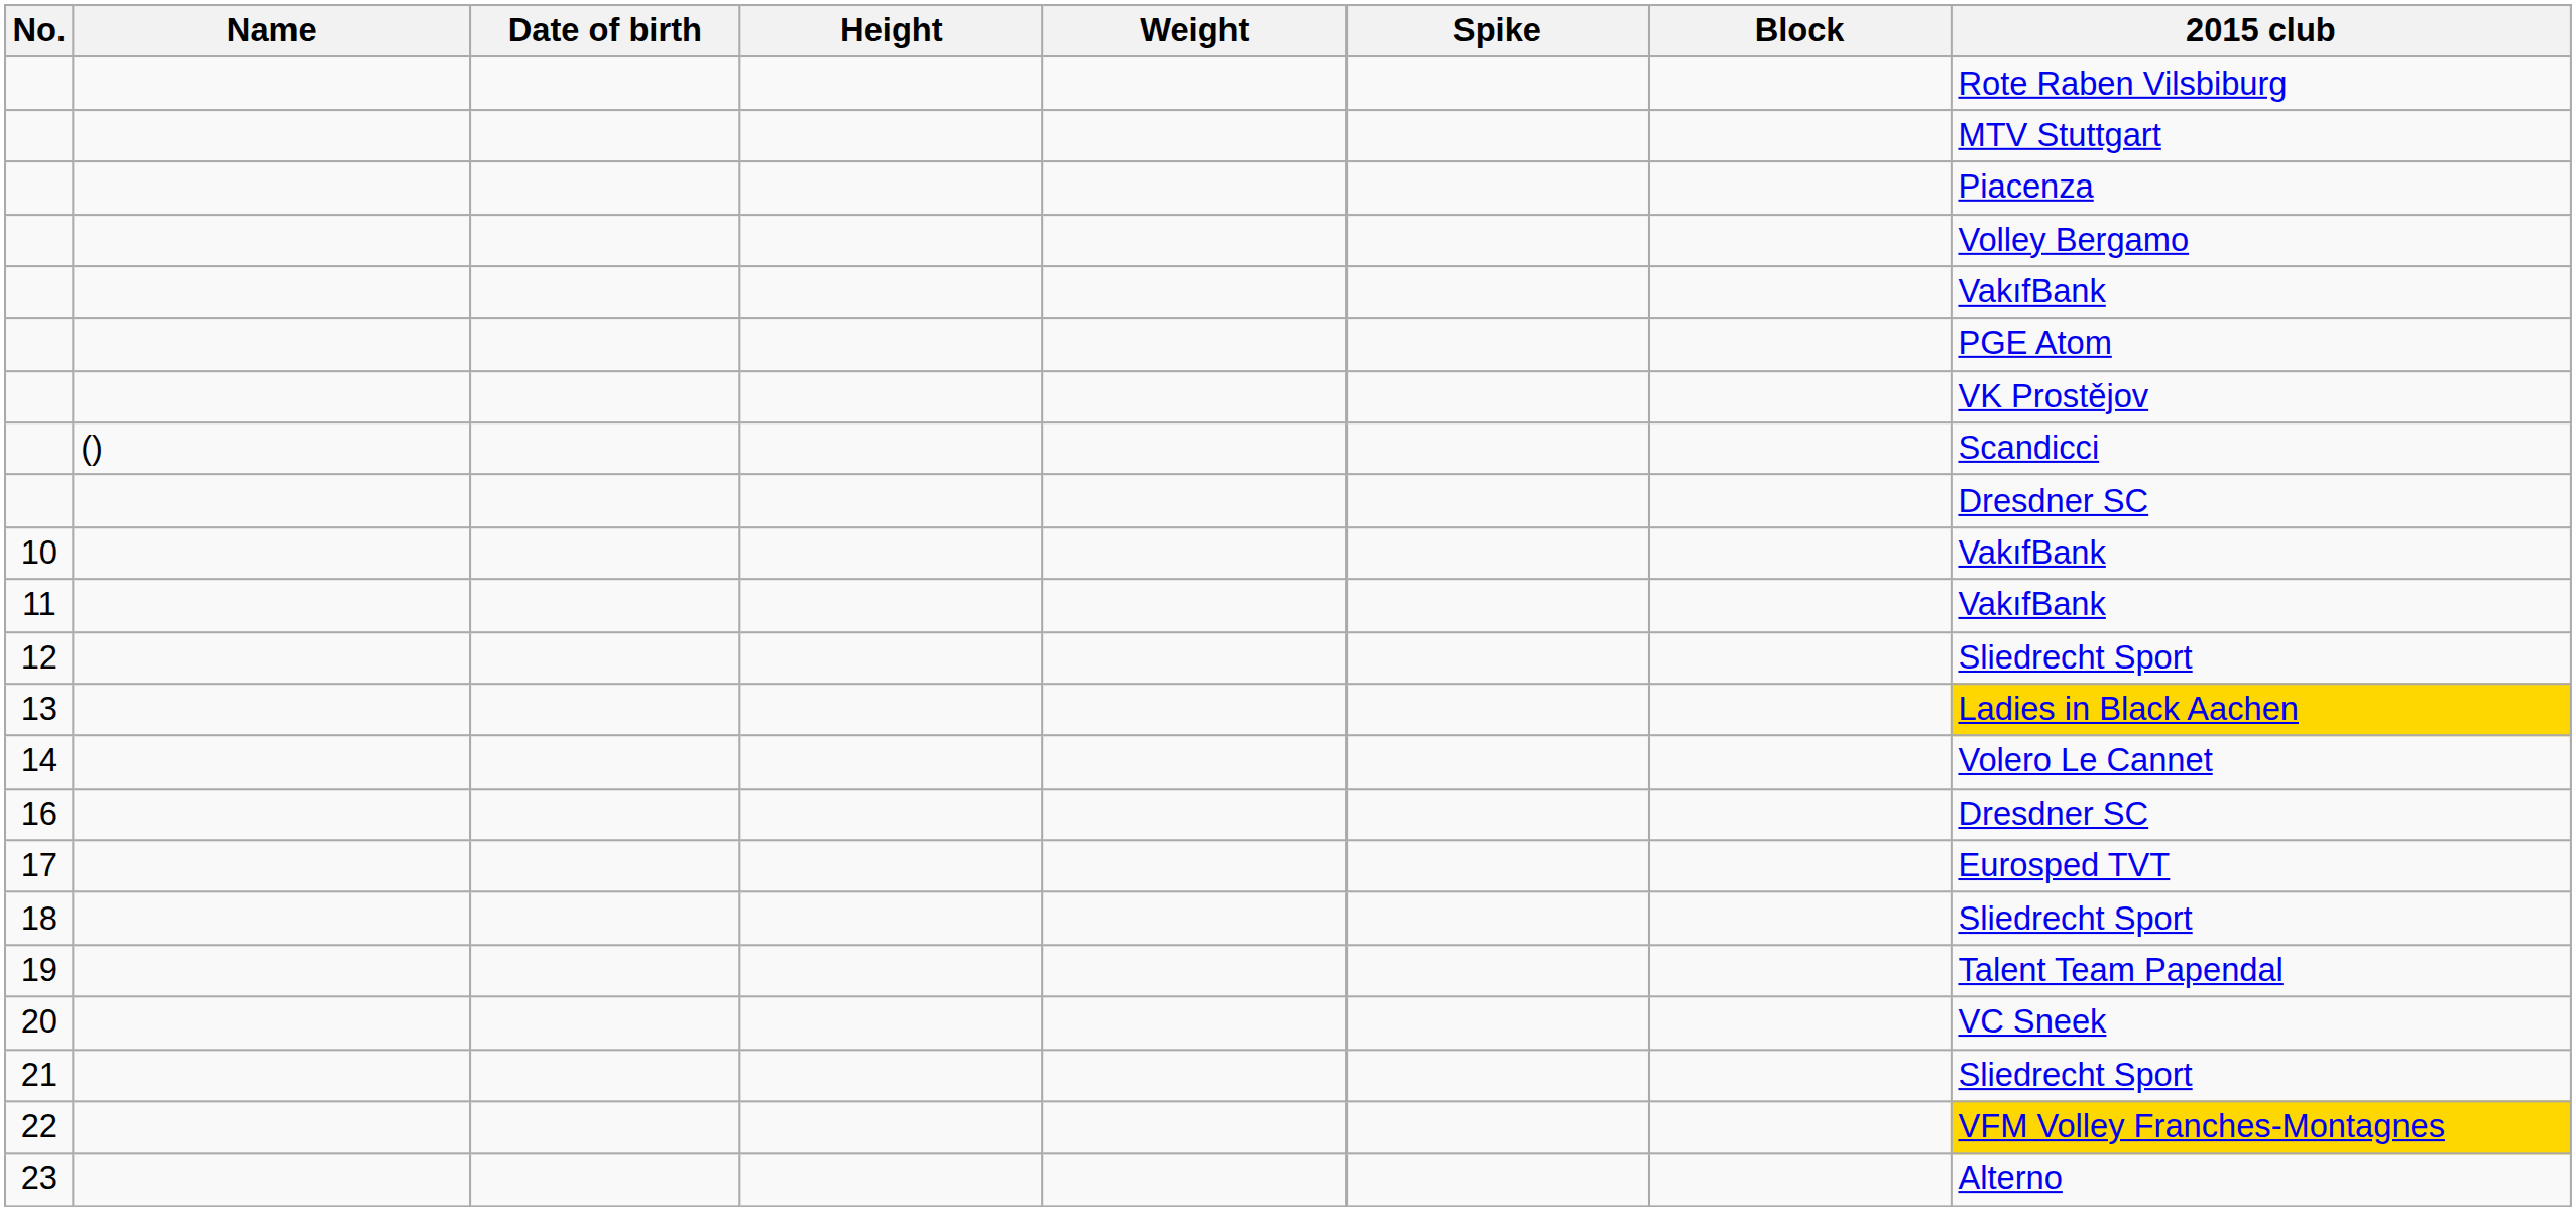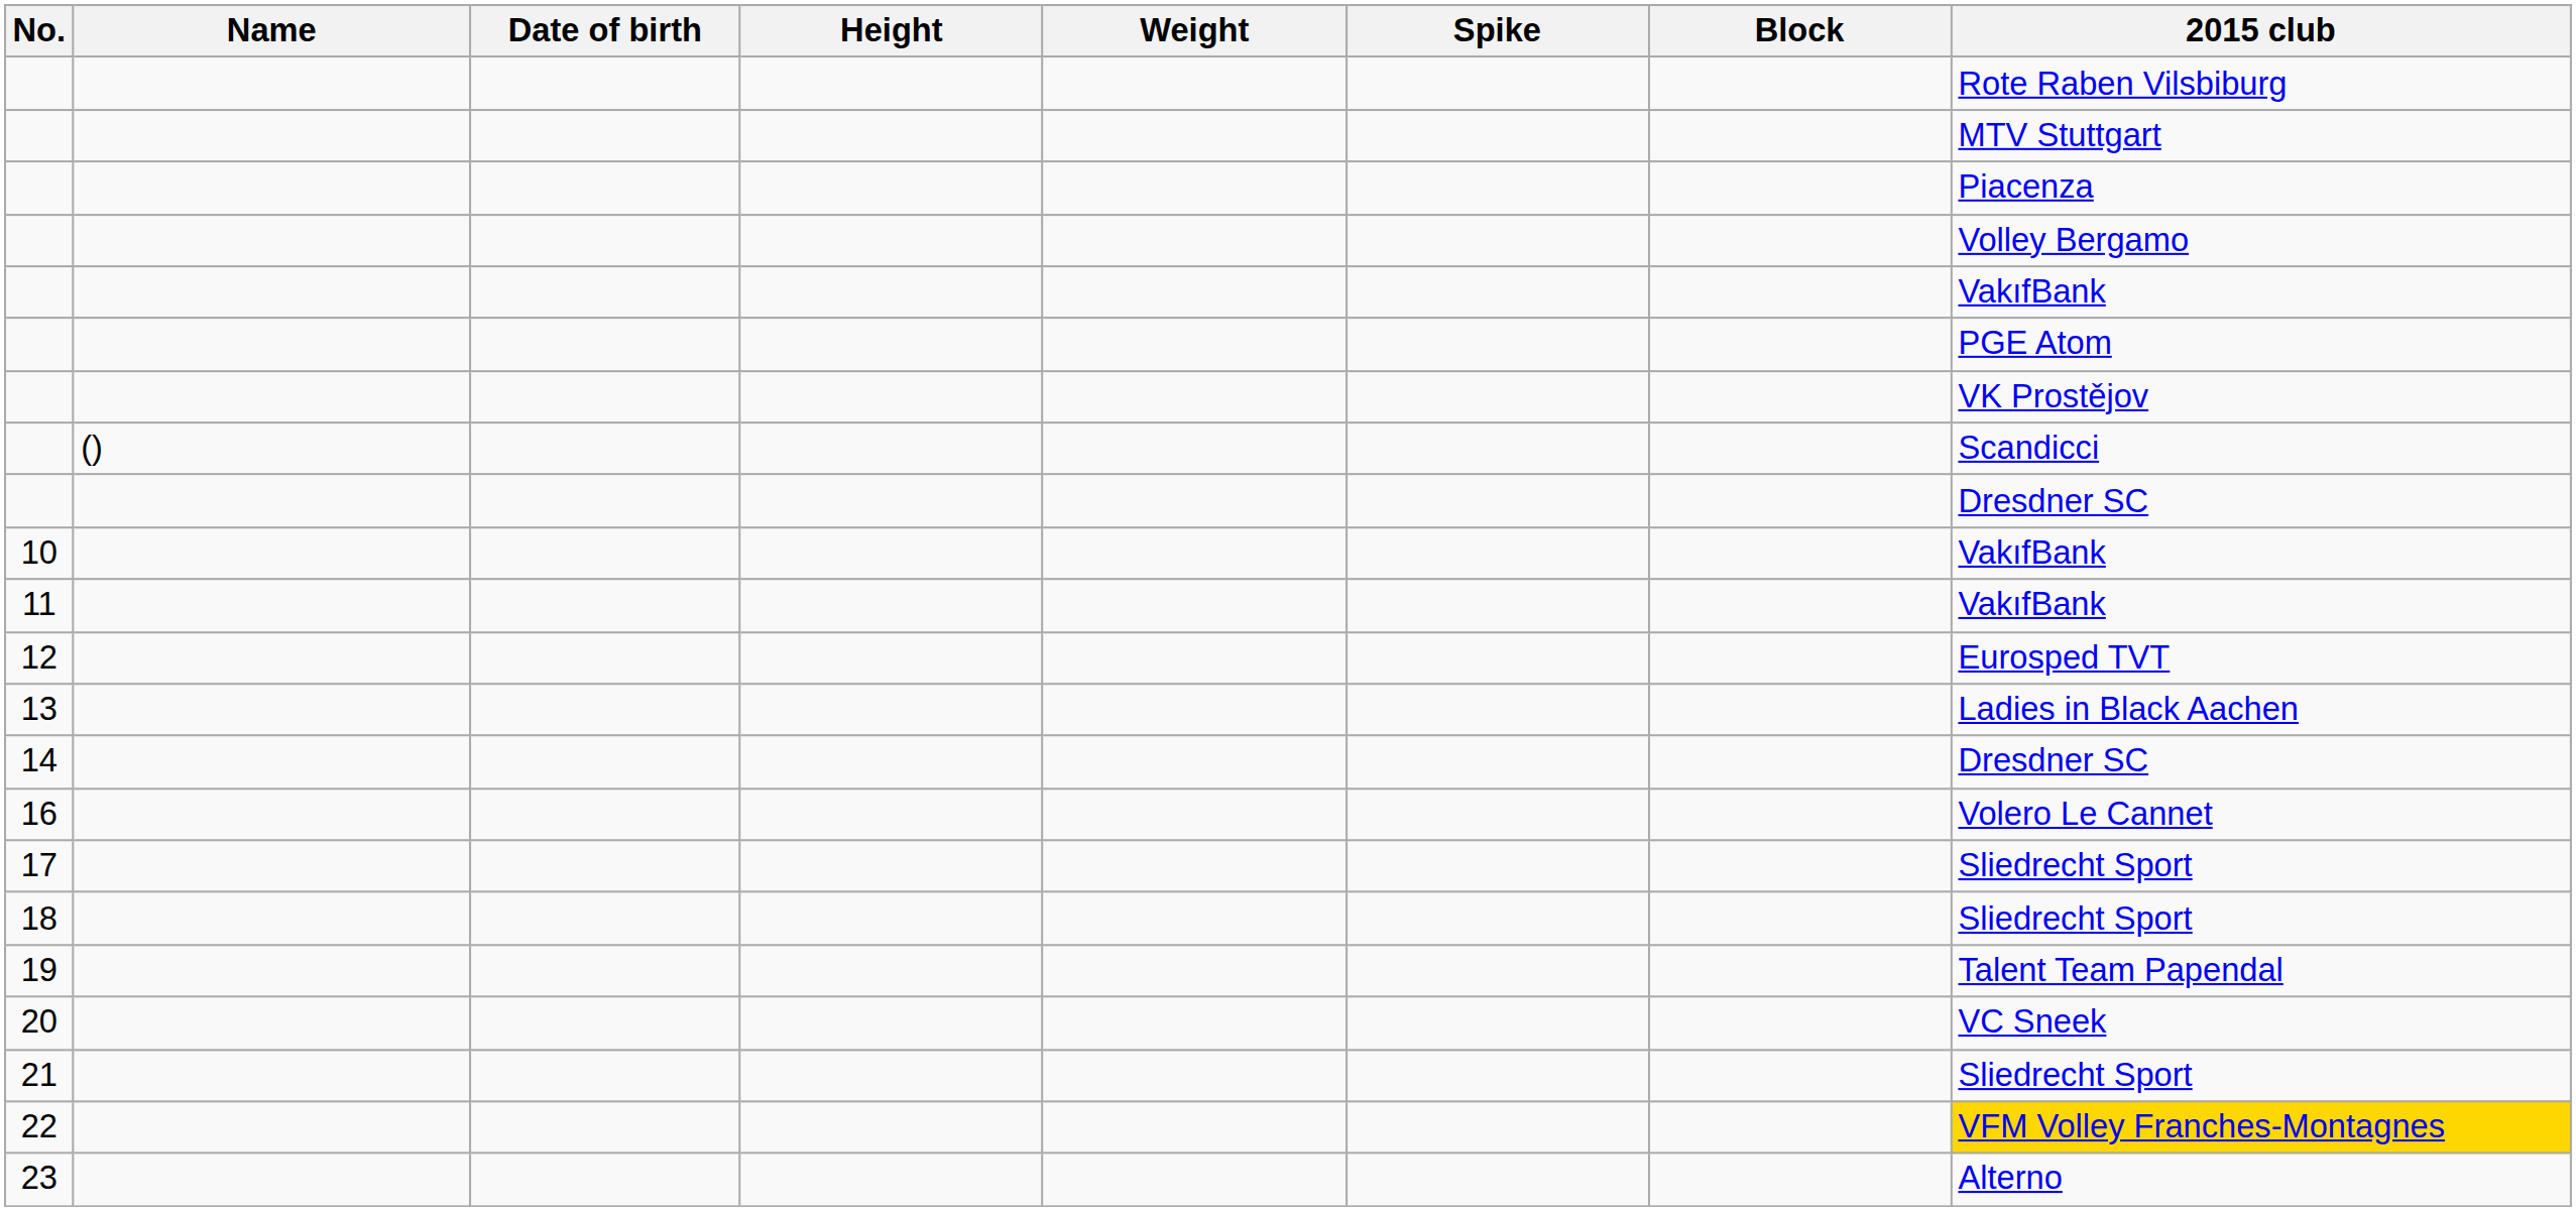 <table class="wikitable sortable" style="font-size:100%; text-align:center;">
 <tr>
 <th>No.</th>
 <th style="width:12em">Name</th>
 <th style="width:8em">Date of birth</th>
 <th style="width:9em">Height</th>
 <th style="width:9em">Weight</th>
 <th style="width:9em">Spike</th>
 <th style="width:9em">Block</th>
 <th style="width:19em">2015 club</th>
 </tr>
 <tr>
 <td></td>
 <td align=left></td>
 <td align=right></td>
 <td></td>
 <td></td>
 <td></td>
 <td></td>
 <td align=left> <a href='#'>Rote Raben Vilsbiburg</a></td>
 </tr>
 <tr>
 <td></td>
 <td align=left></td>
 <td align=right></td>
 <td></td>
 <td></td>
 <td></td>
 <td></td>
 <td align=left> <a href='#'>MTV Stuttgart</a></td>
 </tr>
 <tr>
 <td></td>
 <td align=left></td>
 <td align=right></td>
 <td></td>
 <td></td>
 <td></td>
 <td></td>
 <td align=left> <a href='#'>Piacenza</a></td>
 </tr>
 <tr>
 <td></td>
 <td align=left></td>
 <td align=right></td>
 <td></td>
 <td></td>
 <td></td>
 <td></td>
 <td align=left> <a href='#'>Volley Bergamo</a></td>
 </tr>
 <tr>
 <td></td>
 <td align=left></td>
 <td align=right></td>
 <td></td>
 <td></td>
 <td></td>
 <td></td>
 <td align=left> <a href='#'>VakıfBank</a></td>
 </tr>
 <tr>
 <td></td>
 <td align=left></td>
 <td align=right></td>
 <td></td>
 <td></td>
 <td></td>
 <td></td>
 <td align=left> <a href='#'>PGE Atom</a></td>
 </tr>
 <tr>
 <td></td>
 <td align=left></td>
 <td align=right></td>
 <td></td>
 <td></td>
 <td></td>
 <td></td>
 <td align=left> <a href='#'>VK Prostějov</a></td>
 </tr>
 <tr>
 <td></td>
 <td align=left> ()</td>
 <td align=right></td>
 <td></td>
 <td></td>
 <td></td>
 <td></td>
 <td align=left> <a href='#'>Scandicci</a></td>
 </tr>
 <tr>
 <td></td>
 <td align=left></td>
 <td align=right></td>
 <td></td>
 <td></td>
 <td></td>
 <td></td>
 <td align=left> <a href='#'>Dresdner SC</a></td>
 </tr>
 <tr>
 <td>10</td>
 <td align=left></td>
 <td align=right></td>
 <td></td>
 <td></td>
 <td></td>
 <td></td>
 <td align=left> <a href='#'>VakıfBank</a></td>
 </tr>
 <tr>
 <td>11</td>
 <td align=left></td>
 <td align=right></td>
 <td></td>
 <td></td>
 <td></td>
 <td></td>
 <td align=left> <a href='#'>VakıfBank</a></td>
 </tr>
 <tr>
 <td>12</td>
 <td align=left></td>
 <td align=right></td>
 <td></td>
 <td></td>
 <td></td>
 <td></td>
-<td align=left> <a href='#'>Sliedrecht Sport</a></td>
+<td align=left> <a href='#'>Eurosped TVT</a></td>
 </tr>
 <tr>
 <td>13</td>
 <td align=left></td>
 <td align=right></td>
 <td></td>
 <td></td>
 <td></td>
 <td></td>
-<td align=left style="background: gold;"> <a href='#'>Ladies in Black Aachen</a></td>
+<td align=left> <a href='#'>Ladies in Black Aachen</a></td>
 </tr>
 <tr>
 <td>14</td>
 <td align=left></td>
 <td align=right></td>
 <td></td>
 <td></td>
 <td></td>
 <td></td>
-<td align=left> <a href='#'>Volero Le Cannet</a></td>
+<td align=left> <a href='#'>Dresdner SC</a></td>
 </tr>
 <tr>
 <td>16</td>
 <td align=left></td>
 <td align=right></td>
 <td></td>
 <td></td>
 <td></td>
 <td></td>
-<td align=left> <a href='#'>Dresdner SC</a></td>
+<td align=left> <a href='#'>Volero Le Cannet</a></td>
 </tr>
 <tr>
 <td>17</td>
 <td align=left></td>
 <td align=right></td>
 <td></td>
 <td></td>
 <td></td>
 <td></td>
-<td align=left> <a href='#'>Eurosped TVT</a></td>
+<td align=left> <a href='#'>Sliedrecht Sport</a></td>
 </tr>
 <tr>
 <td>18</td>
 <td align=left></td>
 <td align=right></td>
 <td></td>
 <td></td>
 <td></td>
 <td></td>
 <td align=left> <a href='#'>Sliedrecht Sport</a></td>
 </tr>
 <tr>
 <td>19</td>
 <td align=left></td>
 <td align=right></td>
 <td></td>
 <td></td>
 <td></td>
 <td></td>
 <td align=left> <a href='#'>Talent Team Papendal</a></td>
 </tr>
 <tr>
 <td>20</td>
 <td align=left></td>
 <td align=right></td>
 <td></td>
 <td></td>
 <td></td>
 <td></td>
 <td align=left> <a href='#'>VC Sneek</a></td>
 </tr>
 <tr>
 <td>21</td>
 <td align=left></td>
 <td align=right></td>
 <td></td>
 <td></td>
 <td></td>
 <td></td>
 <td align=left> <a href='#'>Sliedrecht Sport</a></td>
 </tr>
 <tr>
 <td>22</td>
 <td align=left></td>
 <td align=right></td>
 <td></td>
 <td></td>
 <td></td>
 <td></td>
 <td align=left style="background: gold;"> <a href='#'>VFM Volley Franches-Montagnes</a></td>
 </tr>
 <tr>
 <td>23</td>
 <td align=left></td>
 <td align=right></td>
 <td></td>
 <td></td>
 <td></td>
 <td></td>
 <td align=left> <a href='#'>Alterno</a></td>
 </tr>
 </table>
